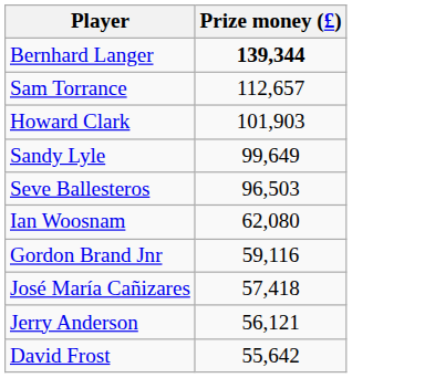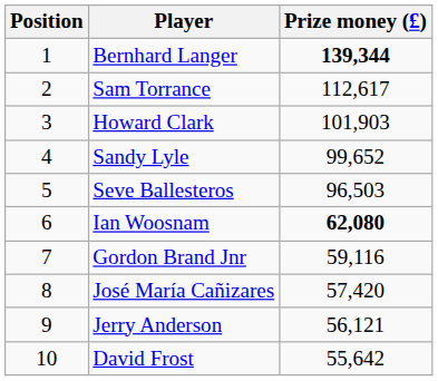 <table class="wikitable">
 <tr>
+<th>Position</th>
 <th>Player</th>
 <th>Prize money (<a href='#'>£</a>)</th>
 </tr>
 <tr>
+<td align=center>1</td>
 <td> <a href='#'>Bernhard Langer</a></td>
 <td align=center><strong>139,344</strong></td>
 </tr>
 <tr>
+<td align=center>2</td>
 <td> <a href='#'>Sam Torrance</a></td>
-<td align=center>112,657</td>
+<td align=center>112,617</td>
 </tr>
 <tr>
+<td align=center>3</td>
 <td> <a href='#'>Howard Clark</a></td>
 <td align=center>101,903</td>
 </tr>
 <tr>
+<td align=center>4</td>
 <td> <a href='#'>Sandy Lyle</a></td>
-<td align=center>99,649</td>
+<td align=center>99,652</td>
 </tr>
 <tr>
+<td align=center>5</td>
 <td> <a href='#'>Seve Ballesteros</a></td>
 <td align=center>96,503</td>
 </tr>
 <tr>
+<td align=center>6</td>
 <td> <a href='#'>Ian Woosnam</a></td>
-<td align=center>62,080</td>
+<td align=center><strong>62,080</strong></td>
 </tr>
 <tr>
+<td align=center>7</td>
 <td> <a href='#'>Gordon Brand Jnr</a></td>
 <td align=center>59,116</td>
 </tr>
 <tr>
+<td align=center>8</td>
 <td> <a href='#'>José María Cañizares</a></td>
-<td align=center>57,418</td>
+<td align=center>57,420</td>
 </tr>
 <tr>
+<td align=center>9</td>
 <td> <a href='#'>Jerry Anderson</a></td>
 <td align=center>56,121</td>
 </tr>
 <tr>
+<td align=center>10</td>
 <td> <a href='#'>David Frost</a></td>
 <td align=center>55,642</td>
 </tr>
 </table>
